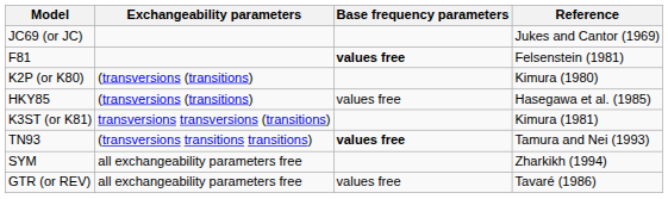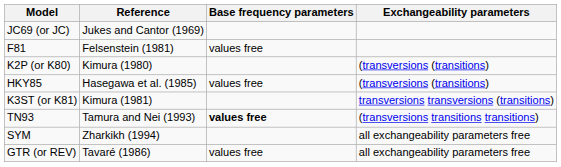 <table class="wikitable">
 <tr>
 <th>Model</th>
+<th>Reference</th>
+<th>Base frequency parameters</th>
 <th>Exchangeability parameters</th>
-<th>Base frequency parameters</th>
-<th>Reference</th>
 </tr>
 <tr>
 <td>JC69 (or JC)</td>
+<td>Jukes and Cantor (1969)</td>
 <td></td>
 <td></td>
-<td>Jukes and Cantor (1969)</td>
 </tr>
 <tr>
 <td>F81</td>
+<td>Felsenstein (1981)</td>
+<td> values free</td>
 <td></td>
-<td><strong> values free</strong></td>
-<td>Felsenstein (1981)</td>
 </tr>
 <tr>
 <td>K2P (or K80)</td>
+<td>Kimura (1980)</td>
+<td></td>
 <td> (<a href='#'>transversions</a> (<a href='#'>transitions</a>)</td>
-<td></td>
-<td>Kimura (1980)</td>
 </tr>
 <tr>
 <td>HKY85</td>
+<td>Hasegawa et al. (1985)</td>
+<td> values free</td>
 <td> (<a href='#'>transversions</a> (<a href='#'>transitions</a>)</td>
-<td> values free</td>
-<td>Hasegawa et al. (1985)</td>
 </tr>
 <tr>
 <td>K3ST (or K81)</td>
+<td>Kimura (1981)</td>
+<td></td>
 <td> <a href='#'>transversions</a> <a href='#'>transversions</a> (<a href='#'>transitions</a>)</td>
-<td></td>
-<td>Kimura (1981)</td>
 </tr>
 <tr>
 <td>TN93</td>
+<td>Tamura and Nei (1993)</td>
+<td><strong> values free</strong></td>
 <td> (<a href='#'>transversions</a> <a href='#'>transitions</a> <a href='#'>transitions</a>)</td>
-<td><strong> values free</strong></td>
-<td>Tamura and Nei (1993)</td>
 </tr>
 <tr>
 <td>SYM</td>
+<td>Zharkikh (1994)</td>
+<td></td>
 <td>all exchangeability parameters free</td>
-<td></td>
-<td>Zharkikh (1994)</td>
 </tr>
 <tr>
 <td>GTR (or REV)</td>
+<td>Tavaré (1986)</td>
+<td> values free</td>
 <td>all exchangeability parameters free</td>
-<td> values free</td>
-<td>Tavaré (1986)</td>
 </tr>
 </table>
